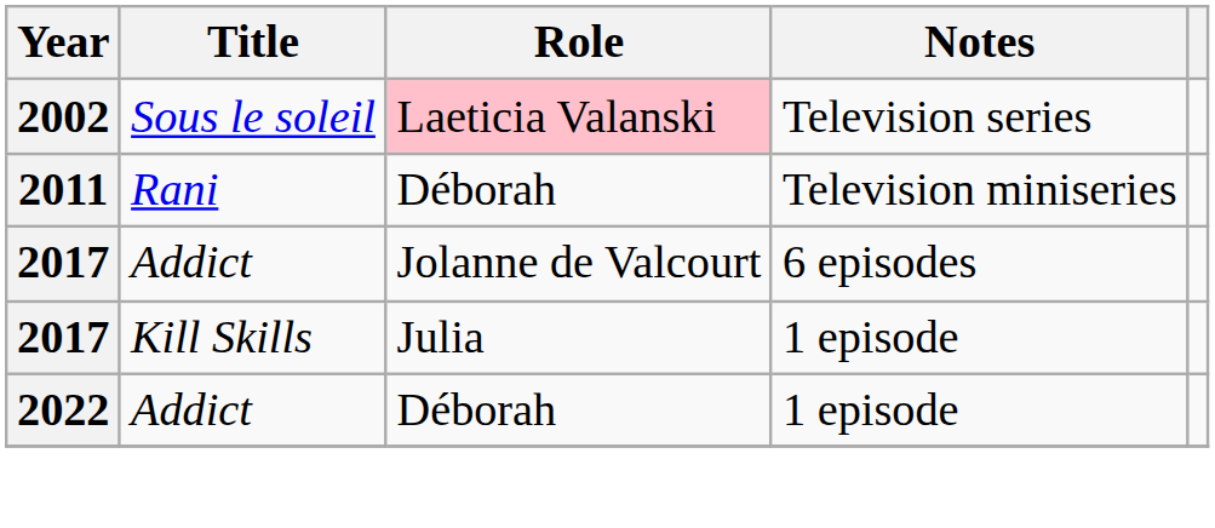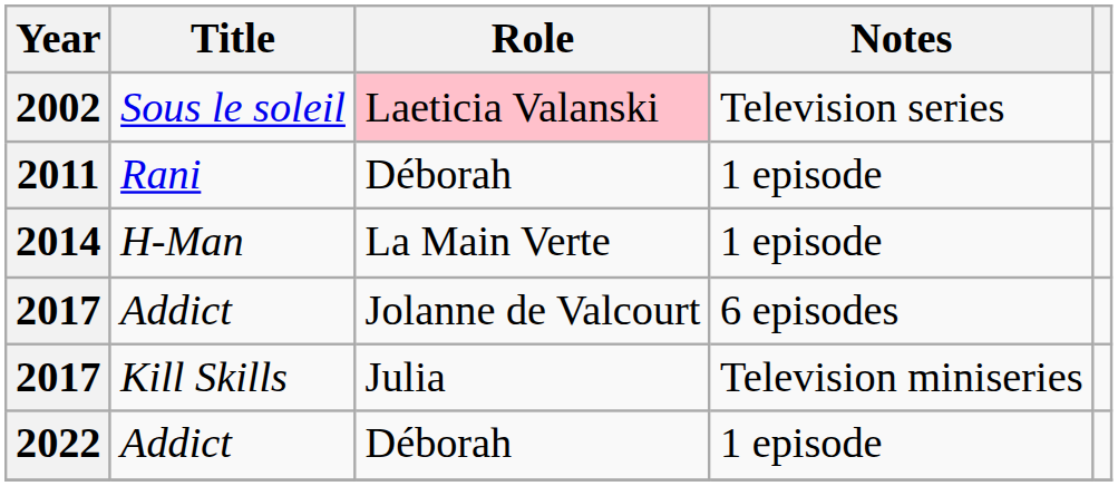 <table class="wikitable plainrowheaders sortable" style="margin-right: 0;">
 <tr>
 <th scope="col">Year</th>
 <th scope="col">Title</th>
 <th scope="col">Role</th>
 <th scope="col" class="unsortable">Notes</th>
 <th scope="col" class="unsortable"></th>
 </tr>
 <tr>
 <th scope="row">2002</th>
 <td><em><a href='#'>Sous le soleil</a></em></td>
 <td style="background: pink;">Laeticia Valanski</td>
 <td>Television series</td>
 <td style="text-align:center;"></td>
 </tr>
 <tr>
 <th scope="row">2011</th>
 <td><a href='#'><em>Rani</em></a></td>
 <td>Déborah</td>
-<td>Television miniseries</td>
+<td>1 episode</td>
+<td style="text-align:center;"></td>
+</tr>
+<tr>
+<th scope="row">2014</th>
+<td><em>H-Man</em></td>
+<td>La Main Verte</td>
+<td>1 episode</td>
 <td style="text-align:center;"></td>
 </tr>
 <tr>
 <th scope="row">2017</th>
 <td><em>Addict</em></td>
 <td>Jolanne de Valcourt</td>
 <td>6 episodes</td>
 <td style="text-align:center;"></td>
 </tr>
 <tr>
 <th scope="row">2017</th>
 <td><em>Kill Skills</em></td>
 <td>Julia</td>
-<td>1 episode</td>
+<td>Television miniseries</td>
 <td style="text-align:center;"></td>
 </tr>
 <tr>
 <th scope="row">2022</th>
 <td><em>Addict</em></td>
 <td>Déborah</td>
 <td>1 episode</td>
 <td style="text-align:center;"></td>
 </tr>
 <tr>
 </tr>
 </table>
